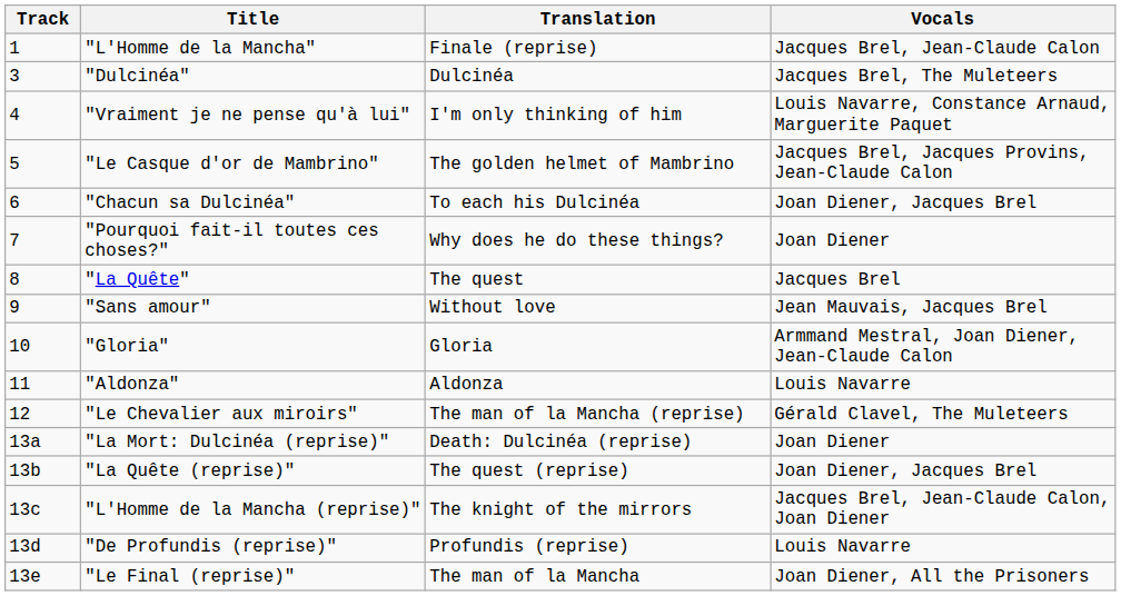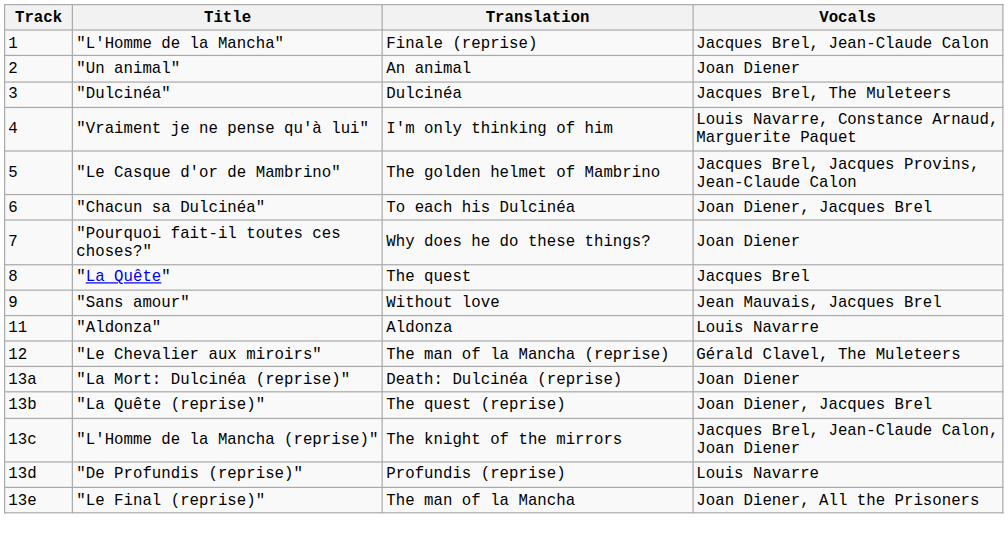 <table class="wikitable">
 <tr>
 <th style="width:50px;">Track</th>
 <th style="width:250px;">Title</th>
 <th style="width:250px;">Translation</th>
 <th style="width:250px;">Vocals</th>
 </tr>
 <tr>
 <td>1</td>
 <td>"L'Homme de la Mancha"</td>
 <td>Finale (reprise)</td>
 <td>Jacques Brel, Jean-Claude Calon</td>
+</tr>
+<tr>
+<td>2</td>
+<td>"Un animal"</td>
+<td>An animal</td>
+<td>Joan Diener</td>
 </tr>
 <tr>
 <td>3</td>
 <td>"Dulcinéa"</td>
 <td>Dulcinéa</td>
 <td>Jacques Brel, The Muleteers</td>
 </tr>
 <tr>
 <td>4</td>
 <td>"Vraiment je ne pense qu'à lui"</td>
 <td>I'm only thinking of him</td>
 <td>Louis Navarre, Constance Arnaud, Marguerite Paquet</td>
 </tr>
 <tr>
 <td>5</td>
 <td>"Le Casque d'or de Mambrino"</td>
 <td>The golden helmet of Mambrino</td>
 <td>Jacques Brel, Jacques Provins, Jean-Claude Calon</td>
 </tr>
 <tr>
 <td>6</td>
 <td>"Chacun sa Dulcinéa"</td>
 <td>To each his Dulcinéa</td>
 <td>Joan Diener, Jacques Brel</td>
 </tr>
 <tr>
 <td>7</td>
 <td>"Pourquoi fait-il toutes ces choses?"</td>
 <td>Why does he do these things?</td>
 <td>Joan Diener</td>
 </tr>
 <tr>
 <td>8</td>
 <td>"<a href='#'>La Quête</a>"</td>
 <td>The quest</td>
 <td>Jacques Brel</td>
 </tr>
 <tr>
 <td>9</td>
 <td>"Sans amour"</td>
 <td>Without love</td>
 <td>Jean Mauvais, Jacques Brel</td>
 </tr>
 <tr>
-<td>10</td>
-<td>"Gloria"</td>
-<td>Gloria</td>
-<td>Armmand Mestral, Joan Diener, Jean-Claude Calon</td>
-</tr>
-<tr>
 <td>11</td>
 <td>"Aldonza"</td>
 <td>Aldonza</td>
 <td>Louis Navarre</td>
 </tr>
 <tr>
 <td>12</td>
 <td>"Le Chevalier aux miroirs"</td>
 <td>The man of la Mancha (reprise)</td>
 <td>Gérald Clavel, The Muleteers</td>
 </tr>
 <tr>
 <td>13a</td>
 <td>"La Mort: Dulcinéa (reprise)"</td>
 <td>Death: Dulcinéa (reprise)</td>
 <td>Joan Diener</td>
 </tr>
 <tr>
 <td>13b</td>
 <td>"La Quête (reprise)"</td>
 <td>The quest (reprise)</td>
 <td>Joan Diener, Jacques Brel</td>
 </tr>
 <tr>
 <td>13c</td>
 <td>"L'Homme de la Mancha (reprise)"</td>
 <td>The knight of the mirrors</td>
 <td>Jacques Brel, Jean-Claude Calon, Joan Diener</td>
 </tr>
 <tr>
 <td>13d</td>
 <td>"De Profundis (reprise)"</td>
 <td>Profundis (reprise)</td>
 <td>Louis Navarre</td>
 </tr>
 <tr>
 <td>13e</td>
 <td>"Le Final (reprise)"</td>
 <td>The man of la Mancha</td>
 <td>Joan Diener, All the Prisoners</td>
 </tr>
 </table>
